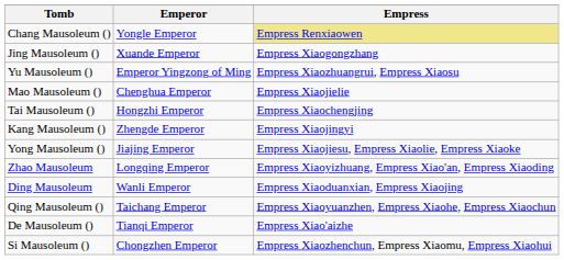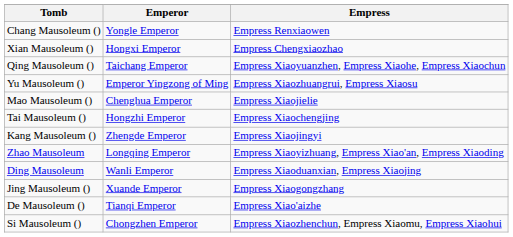 <table class="wikitable">
 <tr>
 </tr>
 <tr>
 <th>Tomb</th>
 <th>Emperor</th>
 <th>Empress</th>
 </tr>
 <tr>
 <td>Chang Mausoleum ()</td>
 <td><a href='#'>Yongle Emperor</a></td>
-<td style="background: khaki;"><a href='#'>Empress Renxiaowen</a></td>
+<td><a href='#'>Empress Renxiaowen</a></td>
 </tr>
 <tr>
-<td>Jing Mausoleum ()</td>
-<td><a href='#'>Xuande Emperor</a></td>
-<td><a href='#'>Empress Xiaogongzhang</a></td>
+<td>Xian Mausoleum ()</td>
+<td><a href='#'>Hongxi Emperor</a></td>
+<td><a href='#'>Empress Chengxiaozhao</a></td>
+</tr>
+<tr>
+<td>Qing Mausoleum ()</td>
+<td><a href='#'>Taichang Emperor</a></td>
+<td><a href='#'>Empress Xiaoyuanzhen</a>, <a href='#'>Empress Xiaohe</a>, <a href='#'>Empress Xiaochun</a></td>
 </tr>
 <tr>
 <td>Yu Mausoleum ()</td>
 <td><a href='#'>Emperor Yingzong of Ming</a></td>
 <td><a href='#'>Empress Xiaozhuangrui</a>, <a href='#'>Empress Xiaosu</a></td>
 </tr>
 <tr>
 <td>Mao Mausoleum ()</td>
 <td><a href='#'>Chenghua Emperor</a></td>
 <td><a href='#'>Empress Xiaojielie</a></td>
 </tr>
 <tr>
 <td>Tai Mausoleum ()</td>
 <td><a href='#'>Hongzhi Emperor</a></td>
 <td><a href='#'>Empress Xiaochengjing</a></td>
 </tr>
 <tr>
 <td>Kang Mausoleum ()</td>
 <td><a href='#'>Zhengde Emperor</a></td>
 <td><a href='#'>Empress Xiaojingyi</a></td>
 </tr>
 <tr>
-<td>Yong Mausoleum ()</td>
-<td><a href='#'>Jiajing Emperor</a></td>
-<td><a href='#'>Empress Xiaojiesu</a>, <a href='#'>Empress Xiaolie</a>, <a href='#'>Empress Xiaoke</a></td>
-</tr>
-<tr>
 <td><a href='#'>Zhao Mausoleum</a></td>
 <td><a href='#'>Longqing Emperor</a></td>
 <td><a href='#'>Empress Xiaoyizhuang</a>, <a href='#'>Empress Xiao'an</a>, <a href='#'>Empress Xiaoding</a></td>
 </tr>
 <tr>
 <td><a href='#'>Ding Mausoleum</a></td>
 <td><a href='#'>Wanli Emperor</a></td>
 <td><a href='#'>Empress Xiaoduanxian</a>, <a href='#'>Empress Xiaojing</a></td>
 </tr>
 <tr>
-<td>Qing Mausoleum ()</td>
-<td><a href='#'>Taichang Emperor</a></td>
-<td><a href='#'>Empress Xiaoyuanzhen</a>, <a href='#'>Empress Xiaohe</a>, <a href='#'>Empress Xiaochun</a></td>
+<td>Jing Mausoleum ()</td>
+<td><a href='#'>Xuande Emperor</a></td>
+<td><a href='#'>Empress Xiaogongzhang</a></td>
 </tr>
 <tr>
 <td>De Mausoleum ()</td>
 <td><a href='#'>Tianqi Emperor</a></td>
 <td><a href='#'>Empress Xiao'aizhe</a></td>
 </tr>
 <tr>
 <td>Si Mausoleum ()</td>
 <td><a href='#'>Chongzhen Emperor</a></td>
 <td><a href='#'>Empress Xiaozhenchun</a>, Empress Xiaomu, <a href='#'>Empress Xiaohui</a></td>
 </tr>
 </table>
